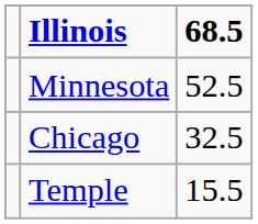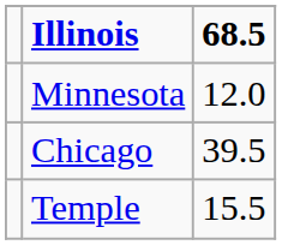 <table class="wikitable sortable" style="text-align:center">
 <tr>
 </tr>
 <tr>
 <td></td>
 <td align=left><strong><a href='#'>Illinois</a></strong></td>
 <td><strong>68.5</strong></td>
 </tr>
 <tr>
 <td></td>
 <td align=left><a href='#'>Minnesota</a></td>
-<td>52.5</td>
+<td>12.0</td>
 </tr>
 <tr>
 <td></td>
 <td align=left><a href='#'>Chicago</a></td>
-<td>32.5</td>
+<td>39.5</td>
 </tr>
 <tr>
 <td></td>
 <td align=left><a href='#'>Temple</a></td>
 <td>15.5</td>
 </tr>
 </table>
